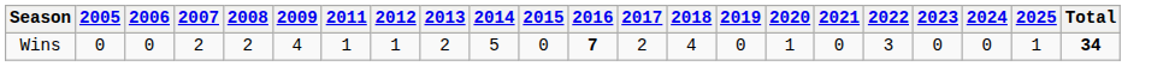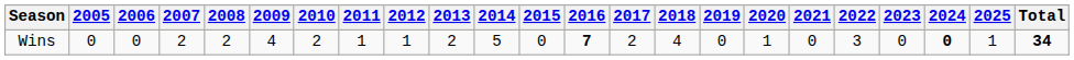 <table class="wikitable" style=font-size:96%>
 <tr style=background:#ffc>
 <th scope="col">Season</th>
 <th scope="col"><a href='#'>2005</a></th>
 <th scope="col"><a href='#'>2006</a></th>
 <th scope="col"><a href='#'>2007</a></th>
 <th scope="col"><a href='#'>2008</a></th>
 <th scope="col"><a href='#'>2009</a></th>
+<th scope="col"><a href='#'>2010</a></th>
 <th scope="col"><a href='#'>2011</a></th>
 <th scope="col"><a href='#'>2012</a></th>
 <th scope="col"><a href='#'>2013</a></th>
 <th scope="col"><a href='#'>2014</a></th>
 <th scope="col"><a href='#'>2015</a></th>
 <th scope="col"><a href='#'>2016</a></th>
 <th scope="col"><a href='#'>2017</a></th>
 <th scope="col"><a href='#'>2018</a></th>
 <th scope="col"><a href='#'>2019</a></th>
 <th scope="col"><a href='#'>2020</a></th>
 <th scope="col"><a href='#'>2021</a></th>
 <th scope="col"><a href='#'>2022</a></th>
 <th scope="col"><a href='#'>2023</a></th>
 <th scope="col"><a href='#'>2024</a></th>
 <th scope="col"><a href='#'>2025</a></th>
 <th scope="col">Total</th>
 </tr>
 <tr align=center>
 <td>Wins</td>
 <td>0</td>
 <td>0</td>
 <td>2</td>
 <td>2</td>
 <td>4</td>
+<td>2</td>
 <td>1</td>
 <td>1</td>
 <td>2</td>
 <td>5</td>
 <td>0</td>
 <td><strong>7</strong></td>
 <td>2</td>
 <td>4</td>
 <td>0</td>
 <td>1</td>
 <td>0</td>
 <td>3</td>
 <td>0</td>
-<td>0</td>
+<td><strong>0</strong></td>
 <td>1</td>
 <td><strong>34</strong></td>
 </tr>
 </table>
